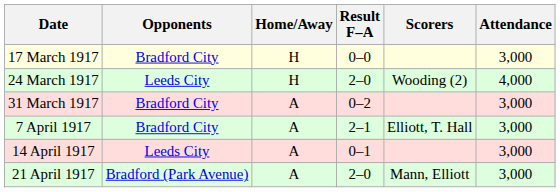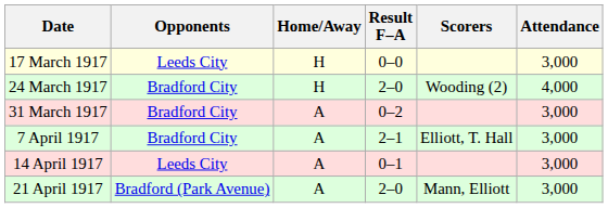 <table class="wikitable" style="text-align:center;">
 <tr>
 <th scope="col">Date</th>
 <th scope="col">Opponents</th>
 <th scope="col">Home/Away</th>
 <th scope="col">Result<br>F–A</th>
 <th scope="col">Scorers</th>
 <th scope="col">Attendance</th>
 </tr>
 <tr style="background: #ffffdd">
 <td>17 March 1917</td>
-<td><a href='#'>Bradford City</a></td>
+<td><a href='#'>Leeds City</a></td>
 <td>H</td>
 <td>0–0</td>
 <td></td>
 <td>3,000</td>
 </tr>
 <tr style="background: #ddffdd">
 <td>24 March 1917</td>
-<td><a href='#'>Leeds City</a></td>
+<td><a href='#'>Bradford City</a></td>
 <td>H</td>
 <td>2–0</td>
 <td>Wooding (2)</td>
 <td>4,000</td>
 </tr>
 <tr style="background: #ffdddd">
 <td>31 March 1917</td>
 <td><a href='#'>Bradford City</a></td>
 <td>A</td>
 <td>0–2</td>
 <td></td>
 <td>3,000</td>
 </tr>
 <tr style="background: #ddffdd">
 <td>7 April 1917</td>
 <td><a href='#'>Bradford City</a></td>
 <td>A</td>
 <td>2–1</td>
 <td>Elliott, T. Hall</td>
 <td>3,000</td>
 </tr>
 <tr style="background: #ffdddd">
 <td>14 April 1917</td>
 <td><a href='#'>Leeds City</a></td>
 <td>A</td>
 <td>0–1</td>
 <td></td>
 <td>3,000</td>
 </tr>
 <tr style="background: #ddffdd">
 <td>21 April 1917</td>
 <td><a href='#'>Bradford (Park Avenue)</a></td>
 <td>A</td>
 <td>2–0</td>
 <td>Mann, Elliott</td>
 <td>3,000</td>
 </tr>
 </table>
